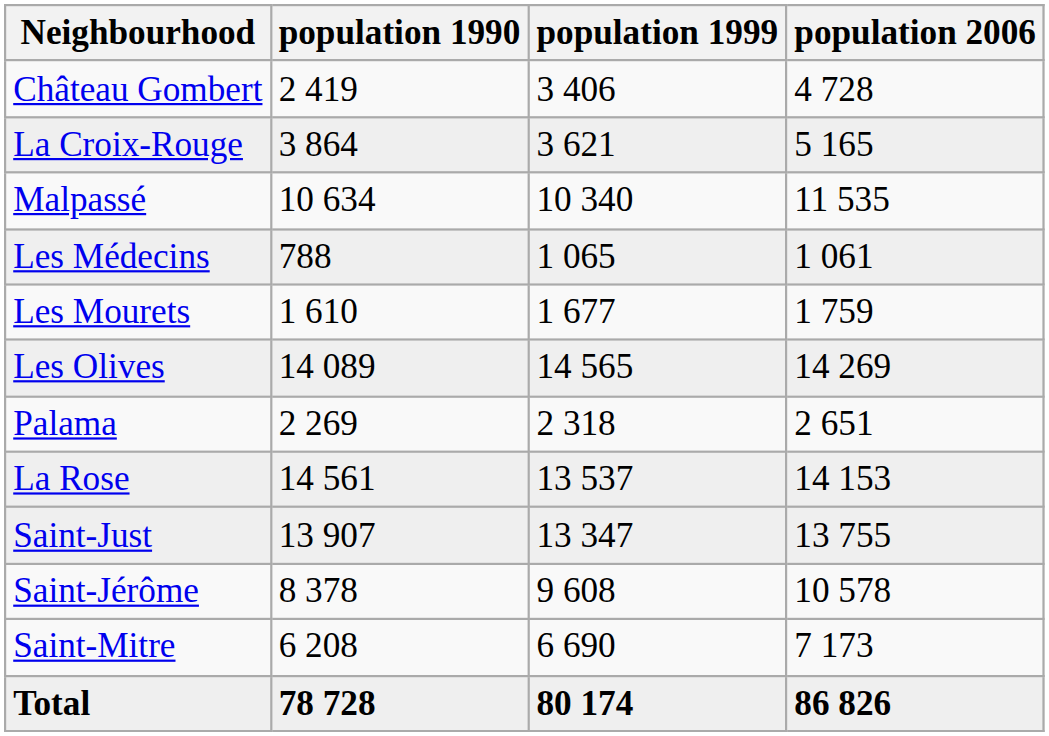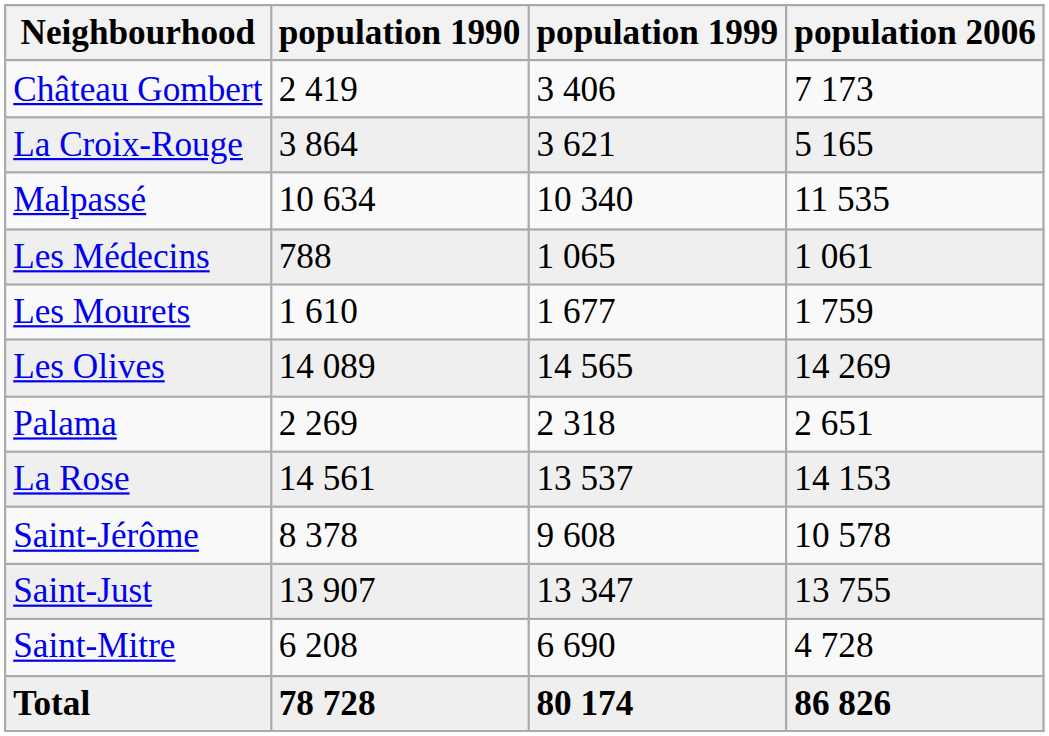 <table table class="wikitable">
 <tr>
 <th>Neighbourhood</th>
 <th>population 1990</th>
 <th>population 1999</th>
 <th>population 2006</th>
 </tr>
 <tr>
 <td><a href='#'>Château Gombert</a></td>
 <td>2 419</td>
 <td>3 406</td>
-<td>4 728</td>
+<td>7 173</td>
 </tr>
 <tr style="background:#EFEFEF">
 <td><a href='#'>La Croix-Rouge</a></td>
 <td>3 864</td>
 <td>3 621</td>
 <td>5 165</td>
 </tr>
 <tr>
 <td><a href='#'>Malpassé</a></td>
 <td>10 634</td>
 <td>10 340</td>
 <td>11 535</td>
 </tr>
 <tr style="background:#EFEFEF">
 <td><a href='#'>Les Médecins</a></td>
 <td>788</td>
 <td>1 065</td>
 <td>1 061</td>
 </tr>
 <tr>
 <td><a href='#'>Les Mourets</a></td>
 <td>1 610</td>
 <td>1 677</td>
 <td>1 759</td>
 </tr>
 <tr style="background:#EFEFEF">
 <td><a href='#'>Les Olives</a></td>
 <td>14 089</td>
 <td>14 565</td>
 <td>14 269</td>
 </tr>
 <tr>
 <td><a href='#'>Palama</a></td>
 <td>2 269</td>
 <td>2 318</td>
 <td>2 651</td>
 </tr>
 <tr style="background:#EFEFEF">
 <td><a href='#'>La Rose</a></td>
 <td>14 561</td>
 <td>13 537</td>
 <td>14 153</td>
 </tr>
+<tr>
+<td><a href='#'>Saint-Jérôme</a></td>
+<td>8 378</td>
+<td>9 608</td>
+<td>10 578</td>
+</tr>
 <tr style="background:#EFEFEF">
 <td><a href='#'>Saint-Just</a></td>
 <td>13 907</td>
 <td>13 347</td>
 <td>13 755</td>
 </tr>
 <tr>
-<td><a href='#'>Saint-Jérôme</a></td>
-<td>8 378</td>
-<td>9 608</td>
-<td>10 578</td>
-</tr>
-<tr>
 <td><a href='#'>Saint-Mitre</a></td>
 <td>6 208</td>
 <td>6 690</td>
-<td>7 173</td>
+<td>4 728</td>
 </tr>
 <tr style="background:#EFEFEF">
 <td><strong>Total</strong></td>
 <td><strong>78 728</strong></td>
 <td><strong>80 174</strong></td>
 <td><strong>86 826</strong></td>
 </tr>
 </table>
